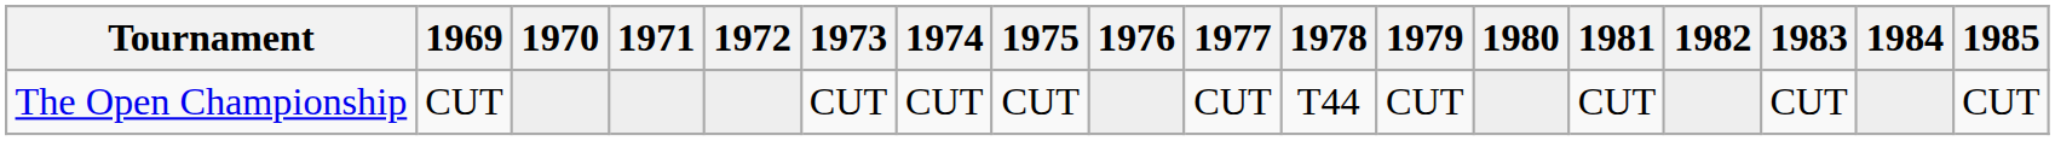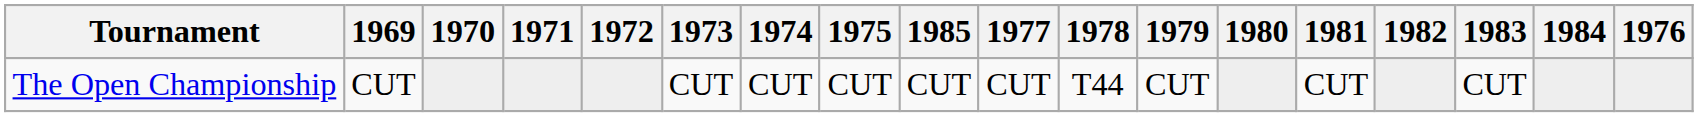 <table class="wikitable" style="font-size:95%;text-align:center;">
 <tr>
 <th>Tournament</th>
 <th>1969</th>
 <th>1970</th>
 <th>1971</th>
 <th>1972</th>
 <th>1973</th>
 <th>1974</th>
 <th>1975</th>
-<th>1976</th>
+<th>1985</th>
 <th>1977</th>
 <th>1978</th>
 <th>1979</th>
 <th>1980</th>
 <th>1981</th>
 <th>1982</th>
 <th>1983</th>
 <th>1984</th>
-<th>1985</th>
+<th>1976</th>
 </tr>
 <tr>
 <td align=left><a href='#'>The Open Championship</a></td>
 <td>CUT</td>
 <td style="background:#eeeeee;"></td>
 <td style="background:#eeeeee;"></td>
 <td style="background:#eeeeee;"></td>
 <td>CUT</td>
 <td>CUT</td>
 <td>CUT</td>
-<td style="background:#eeeeee;"></td>
+<td>CUT</td>
 <td>CUT</td>
 <td>T44</td>
 <td>CUT</td>
 <td style="background:#eeeeee;"></td>
 <td>CUT</td>
 <td style="background:#eeeeee;"></td>
 <td>CUT</td>
 <td style="background:#eeeeee;"></td>
-<td>CUT</td>
+<td style="background:#eeeeee;"></td>
 </tr>
 </table>
